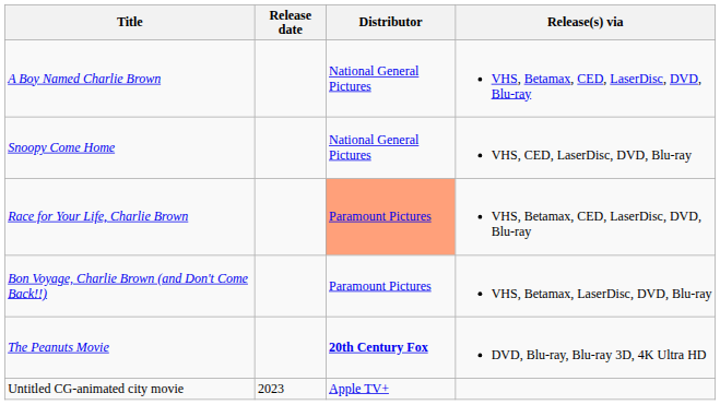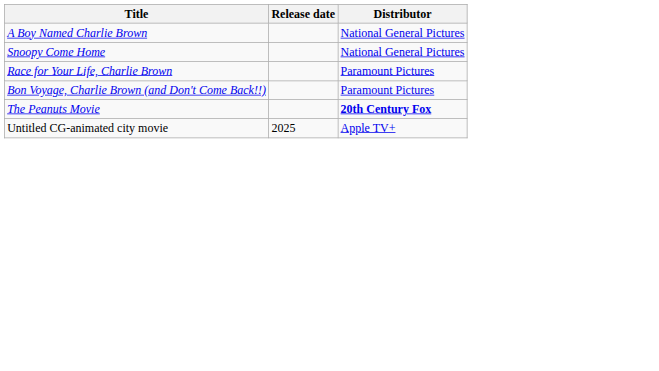 <table class="wikitable">
 <tr>
 <th>Title</th>
 <th>Release date</th>
 <th>Distributor</th>
-<th>Release(s) via</th>
 </tr>
 <tr>
 <td><em><a href='#'>A Boy Named Charlie Brown</a></em></td>
 <td></td>
 <td><a href='#'>National General Pictures</a></td>
-<td><br><ul><li><a href='#'>VHS</a>, <a href='#'>Betamax</a>, <a href='#'>CED</a>, <a href='#'>LaserDisc</a>, <a href='#'>DVD</a>, <a href='#'>Blu-ray</a></li></ul></td>
 </tr>
 <tr>
 <td><em><a href='#'>Snoopy Come Home</a></em></td>
 <td></td>
 <td><a href='#'>National General Pictures</a></td>
-<td><br><ul><li>VHS, CED, LaserDisc, DVD, Blu-ray</li></ul></td>
 </tr>
 <tr>
 <td><em><a href='#'>Race for Your Life, Charlie Brown</a></em></td>
 <td></td>
-<td style="background: lightsalmon;"><a href='#'>Paramount Pictures</a></td>
-<td><br><ul><li>VHS, Betamax, CED, LaserDisc, DVD, Blu-ray</li></ul></td>
+<td><a href='#'>Paramount Pictures</a></td>
 </tr>
 <tr>
 <td><em><a href='#'>Bon Voyage, Charlie Brown (and Don't Come Back!!)</a></em></td>
 <td></td>
 <td><a href='#'>Paramount Pictures</a></td>
-<td><br><ul><li>VHS, Betamax, LaserDisc, DVD, Blu-ray</li></ul></td>
 </tr>
 <tr>
 <td><em><a href='#'>The Peanuts Movie</a></em></td>
 <td></td>
 <td><strong><a href='#'>20th Century Fox</a></strong></td>
-<td><br><ul><li>DVD, Blu-ray, Blu-ray 3D, 4K Ultra HD</li></ul></td>
 </tr>
 <tr>
 <td>Untitled CG-animated city movie</td>
-<td>2023</td>
+<td>2025</td>
 <td><a href='#'>Apple TV+</a></td>
-<td></td>
 </tr>
 </table>
